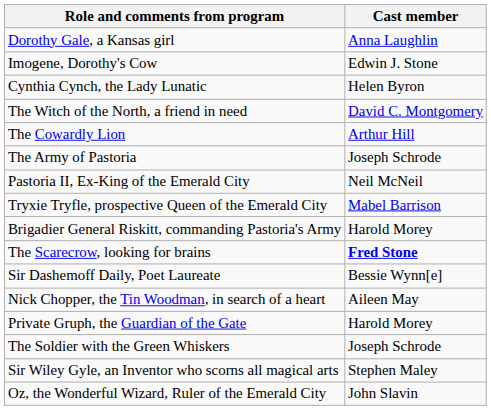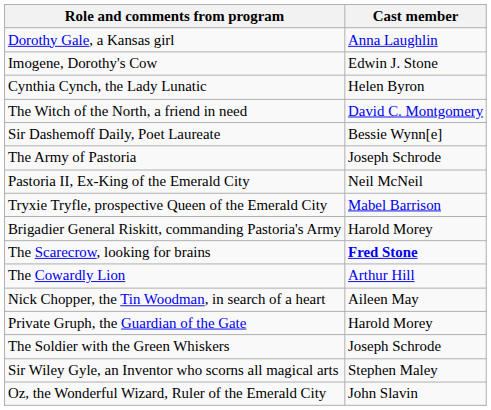 <table class="wikitable">
 <tr>
 <th>Role and comments from program</th>
 <th>Cast member</th>
 </tr>
 <tr>
 <td><a href='#'>Dorothy Gale</a>, a Kansas girl</td>
 <td><a href='#'>Anna Laughlin</a></td>
 </tr>
 <tr>
 <td>Imogene, Dorothy's Cow</td>
 <td>Edwin J. Stone</td>
 </tr>
 <tr>
 <td>Cynthia Cynch, the Lady Lunatic</td>
 <td>Helen Byron</td>
 </tr>
 <tr>
 <td>The Witch of the North, a friend in need</td>
 <td><a href='#'>David C. Montgomery</a></td>
 </tr>
 <tr>
-<td>The <a href='#'>Cowardly Lion</a></td>
-<td><a href='#'>Arthur Hill</a></td>
+<td>Sir Dashemoff Daily, Poet Laureate</td>
+<td>Bessie Wynn[e]</td>
 </tr>
 <tr>
 <td>The Army of Pastoria</td>
 <td>Joseph Schrode</td>
 </tr>
 <tr>
 <td>Pastoria II, Ex-King of the Emerald City</td>
 <td>Neil McNeil</td>
 </tr>
 <tr>
 <td>Tryxie Tryfle, prospective Queen of the Emerald City</td>
 <td><a href='#'>Mabel Barrison</a></td>
 </tr>
 <tr>
 <td>Brigadier General Riskitt, commanding Pastoria's Army</td>
 <td>Harold Morey</td>
 </tr>
 <tr>
 <td>The <a href='#'>Scarecrow</a>, looking for brains</td>
 <td><strong><a href='#'>Fred Stone</a></strong></td>
 </tr>
 <tr>
-<td>Sir Dashemoff Daily, Poet Laureate</td>
-<td>Bessie Wynn[e]</td>
+<td>The <a href='#'>Cowardly Lion</a></td>
+<td><a href='#'>Arthur Hill</a></td>
 </tr>
 <tr>
 <td>Nick Chopper, the <a href='#'>Tin Woodman</a>, in search of a heart</td>
 <td>Aileen May</td>
 </tr>
 <tr>
 <td>Private Gruph, the <a href='#'>Guardian of the Gate</a></td>
 <td>Harold Morey</td>
 </tr>
 <tr>
 <td>The Soldier with the Green Whiskers</td>
 <td>Joseph Schrode</td>
 </tr>
 <tr>
 <td>Sir Wiley Gyle, an Inventor who scorns all magical arts</td>
 <td>Stephen Maley</td>
 </tr>
 <tr>
 <td>Oz, the Wonderful Wizard, Ruler of the Emerald City</td>
 <td>John Slavin</td>
 </tr>
 </table>
